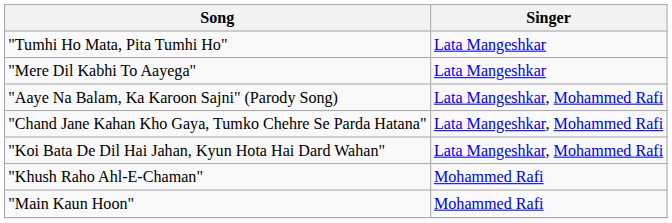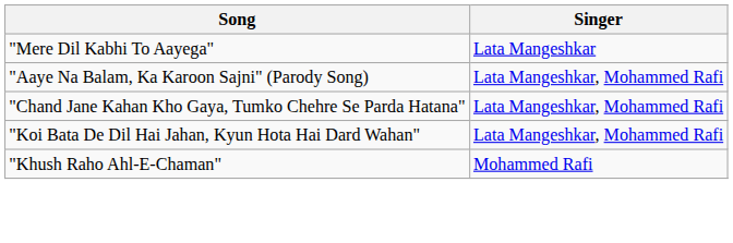 <table class="wikitable" style="font-size:95%;">
 <tr>
 <th>Song</th>
 <th>Singer</th>
-</tr>
-<tr>
-<td>"Tumhi Ho Mata, Pita Tumhi Ho"</td>
-<td><a href='#'>Lata Mangeshkar</a></td>
 </tr>
 <tr>
 <td>"Mere Dil Kabhi To Aayega"</td>
 <td><a href='#'>Lata Mangeshkar</a></td>
 </tr>
 <tr>
 <td>"Aaye Na Balam, Ka Karoon Sajni" (Parody Song)</td>
 <td><a href='#'>Lata Mangeshkar</a>, <a href='#'>Mohammed Rafi</a></td>
 </tr>
 <tr>
 <td>"Chand Jane Kahan Kho Gaya, Tumko Chehre Se Parda Hatana"</td>
 <td><a href='#'>Lata Mangeshkar</a>, <a href='#'>Mohammed Rafi</a></td>
 </tr>
 <tr>
 <td>"Koi Bata De Dil Hai Jahan, Kyun Hota Hai Dard Wahan"</td>
 <td><a href='#'>Lata Mangeshkar</a>, <a href='#'>Mohammed Rafi</a></td>
 </tr>
 <tr>
 <td>"Khush Raho Ahl-E-Chaman"</td>
 <td><a href='#'>Mohammed Rafi</a></td>
 </tr>
 <tr>
-<td>"Main Kaun Hoon"</td>
-<td><a href='#'>Mohammed Rafi</a></td>
-</tr>
-<tr>
 </tr>
 </table>
